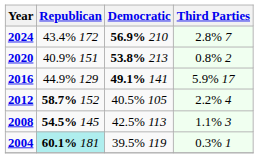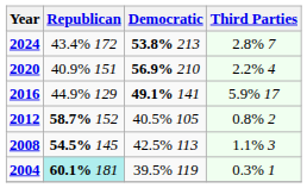 <table class="wikitable" style="float:right; font-size:95%;">
 <tr>
 <th>Year</th>
 <th><a href='#'>Republican</a></th>
 <th><a href='#'>Democratic</a></th>
 <th><a href='#'>Third Parties</a></th>
 </tr>
 <tr>
 <td style="text-align:center;" ><strong><a href='#'>2024</a></strong></td>
 <td style="text-align:center;" >43.4% <em>172</em></td>
-<td style="text-align:center;" ><strong>56.9%</strong>  <em>210</em></td>
+<td style="text-align:center;" ><strong>53.8%</strong>  <em>213</em></td>
 <td style="text-align:center; background:honeyDew;">2.8% <em>7</em></td>
 </tr>
 <tr>
 <td style="text-align:center;" ><strong><a href='#'>2020</a></strong></td>
 <td style="text-align:center;" >40.9% <em>151</em></td>
-<td style="text-align:center;" ><strong>53.8%</strong>  <em>213</em></td>
-<td style="text-align:center; background:honeyDew;">0.8% <em>2</em></td>
+<td style="text-align:center;" ><strong>56.9%</strong>  <em>210</em></td>
+<td style="text-align:center; background:honeyDew;">2.2% <em>4</em></td>
 </tr>
 <tr>
 <td style="text-align:center;" ><strong><a href='#'>2016</a></strong></td>
 <td style="text-align:center;" >44.9% <em>129</em></td>
 <td style="text-align:center;" ><strong>49.1%</strong> <em>141</em></td>
 <td style="text-align:center; background:honeyDew;">5.9% <em>17</em></td>
 </tr>
 <tr>
 <td style="text-align:center;" ><strong><a href='#'>2012</a></strong></td>
 <td style="text-align:center;" ><strong>58.7%</strong> <em>152</em></td>
 <td style="text-align:center;" >40.5%  <em>105</em></td>
-<td style="text-align:center; background:honeyDew;">2.2% <em>4</em></td>
+<td style="text-align:center; background:honeyDew;">0.8% <em>2</em></td>
 </tr>
 <tr>
 <td style="text-align:center;" ><strong><a href='#'>2008</a></strong></td>
 <td style="text-align:center;" ><strong>54.5%</strong> <em>145</em></td>
 <td style="text-align:center;" >42.5%  <em>113</em></td>
 <td style="text-align:center; background:honeyDew;">1.1% <em>3</em></td>
 </tr>
 <tr>
 <td style="text-align:center;" ><strong><a href='#'>2004</a></strong></td>
 <td style="background: paleturquoise; text-align:center;" ><strong>60.1%</strong> <em>181</em></td>
 <td style="text-align:center;" >39.5%   <em>119</em></td>
 <td style="text-align:center; background:honeyDew;">0.3% <em>1</em></td>
 </tr>
 <tr>
 </tr>
 </table>
